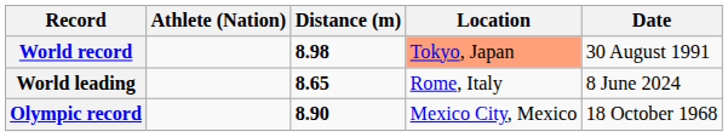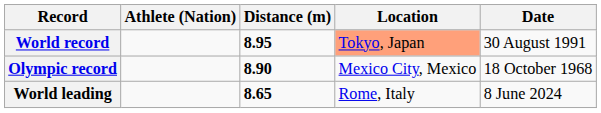 <table class="wikitable">
 <tr>
 <th>Record</th>
 <th>Athlete (Nation)</th>
 <th>Distance (m)</th>
 <th>Location</th>
 <th>Date</th>
 </tr>
 <tr>
 <th><a href='#'>World record</a></th>
 <td></td>
-<td><strong>8.98</strong></td>
+<td><strong>8.95</strong></td>
 <td style="background: lightsalmon;"><a href='#'>Tokyo</a>, Japan</td>
 <td>30 August 1991</td>
+</tr>
+<tr>
+<th><a href='#'>Olympic record</a></th>
+<td></td>
+<td><strong>8.90</strong></td>
+<td><a href='#'>Mexico City</a>, Mexico</td>
+<td>18 October 1968</td>
 </tr>
 <tr>
 <th>World leading</th>
 <td></td>
 <td><strong>8.65</strong></td>
 <td><a href='#'>Rome</a>, Italy</td>
 <td>8 June 2024</td>
 </tr>
-<tr>
-<th><a href='#'>Olympic record</a></th>
-<td></td>
-<td><strong>8.90</strong></td>
-<td><a href='#'>Mexico City</a>, Mexico</td>
-<td>18 October 1968</td>
-</tr>
 </table>
